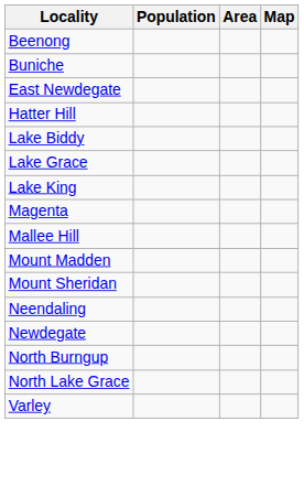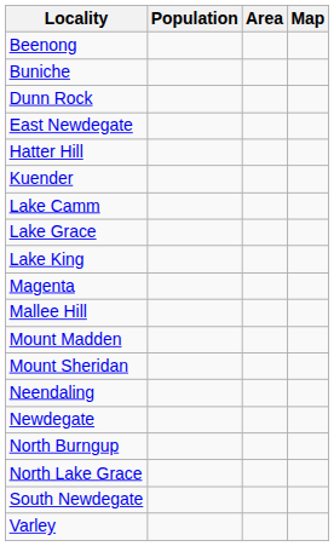 <table class="wikitable sortable">
 <tr>
 <th>Locality</th>
 <th data-sort-type=number>Population</th>
 <th data-sort-type=number>Area</th>
 <th>Map</th>
 </tr>
 <tr>
 <td><a href='#'>Beenong</a></td>
 <td></td>
 <td></td>
 <td></td>
 </tr>
 <tr>
 <td><a href='#'>Buniche</a></td>
 <td></td>
 <td></td>
 <td></td>
 </tr>
 <tr>
+<td><a href='#'>Dunn Rock</a></td>
+<td></td>
+<td></td>
+<td></td>
+</tr>
+<tr>
 <td><a href='#'>East Newdegate</a></td>
 <td></td>
 <td></td>
 <td></td>
 </tr>
 <tr>
 <td><a href='#'>Hatter Hill</a></td>
 <td></td>
 <td></td>
 <td></td>
 </tr>
 <tr>
-<td><a href='#'>Lake Biddy</a></td>
+<td><a href='#'>Kuender</a></td>
+<td></td>
+<td></td>
+<td></td>
+</tr>
+<tr>
+<td><a href='#'>Lake Camm</a></td>
 <td></td>
 <td></td>
 <td></td>
 </tr>
 <tr>
 <td><a href='#'>Lake Grace</a></td>
 <td></td>
 <td></td>
 <td></td>
 </tr>
 <tr>
 <td><a href='#'>Lake King</a></td>
 <td></td>
 <td></td>
 <td></td>
 </tr>
 <tr>
 <td><a href='#'>Magenta</a></td>
 <td></td>
 <td></td>
 <td></td>
 </tr>
 <tr>
 <td><a href='#'>Mallee Hill</a></td>
 <td></td>
 <td></td>
 <td></td>
 </tr>
 <tr>
 <td><a href='#'>Mount Madden</a></td>
 <td></td>
 <td></td>
 <td></td>
 </tr>
 <tr>
 <td><a href='#'>Mount Sheridan</a></td>
 <td></td>
 <td></td>
 <td></td>
 </tr>
 <tr>
 <td><a href='#'>Neendaling</a></td>
 <td></td>
 <td></td>
 <td></td>
 </tr>
 <tr>
 <td><a href='#'>Newdegate</a></td>
 <td></td>
 <td></td>
 <td></td>
 </tr>
 <tr>
 <td><a href='#'>North Burngup</a></td>
 <td></td>
 <td></td>
 <td></td>
 </tr>
 <tr>
 <td><a href='#'>North Lake Grace</a></td>
 <td></td>
 <td></td>
 <td></td>
 </tr>
 <tr>
+<td><a href='#'>South Newdegate</a></td>
+<td></td>
+<td></td>
+<td></td>
+</tr>
+<tr>
 <td><a href='#'>Varley</a></td>
 <td></td>
 <td></td>
 <td></td>
 </tr>
 </table>
